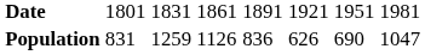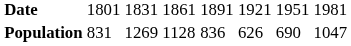 <table>
 <tr>
 <td><strong>Date</strong></td>
 <td>1801</td>
 <td>1831</td>
 <td>1861</td>
 <td>1891</td>
 <td>1921</td>
 <td>1951</td>
 <td>1981</td>
 </tr>
 <tr>
 <td><strong>Population</strong></td>
 <td>831</td>
-<td>1259</td>
-<td>1126</td>
+<td>1269</td>
+<td>1128</td>
 <td>836</td>
 <td>626</td>
 <td>690</td>
 <td>1047</td>
 </tr>
 <tr>
 </tr>
 </table>
